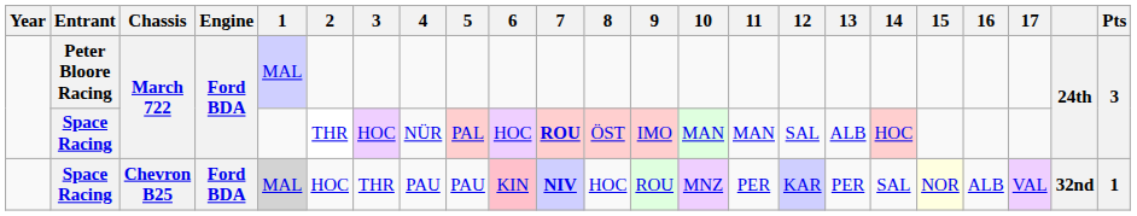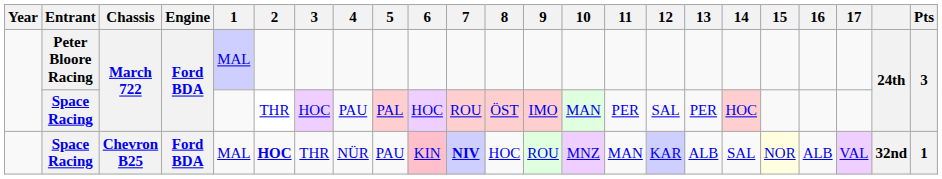 <table class="wikitable" style="text-align:center; font-size:90%">
 <tr>
 <th>Year</th>
 <th>Entrant</th>
 <th>Chassis</th>
 <th>Engine</th>
 <th>1</th>
 <th>2</th>
 <th>3</th>
 <th>4</th>
 <th>5</th>
 <th>6</th>
 <th>7</th>
 <th>8</th>
 <th>9</th>
 <th>10</th>
 <th>11</th>
 <th>12</th>
 <th>13</th>
 <th>14</th>
 <th>15</th>
 <th>16</th>
 <th>17</th>
 <th></th>
 <th>Pts</th>
 </tr>
 <tr>
 <td rowspan=2></td>
 <th>Peter Bloore Racing</th>
 <th rowspan=2><a href='#'>March 722</a></th>
 <th rowspan=2><a href='#'>Ford BDA</a></th>
 <td style="background:#cfcfff;"><a href='#'>MAL</a><br></td>
 <td></td>
 <td></td>
 <td></td>
 <td></td>
 <td></td>
 <td></td>
 <td></td>
 <td></td>
 <td></td>
 <td></td>
 <td></td>
 <td></td>
 <td></td>
 <td></td>
 <td></td>
 <td></td>
 <th rowspan=2>24th</th>
 <th rowspan=2>3</th>
 </tr>
 <tr>
 <th><a href='#'>Space Racing</a></th>
 <td></td>
 <td style="background:#FFFFFF;"><a href='#'>THR</a><br></td>
 <td style="background:#EFCFFF;"><a href='#'>HOC</a><br></td>
-<td><a href='#'>NÜR</a></td>
+<td><a href='#'>PAU</a></td>
 <td style="background:#ffcfcf;"><a href='#'>PAL</a><br></td>
 <td style="background:#EFCFFF;"><a href='#'>HOC</a><br></td>
-<td style="background:#ffcfcf;"><strong><a href='#'>ROU</a><br></strong></td>
+<td style="background:#ffcfcf;"><a href='#'>ROU</a><br></td>
 <td style="background:#ffcfcf;"><a href='#'>ÖST</a><br></td>
 <td style="background:#ffcfcf;"><a href='#'>IMO</a><br></td>
 <td style="background:#DFFFDF;"><a href='#'>MAN</a><br></td>
-<td><a href='#'>MAN</a></td>
+<td><a href='#'>PER</a></td>
 <td><a href='#'>SAL</a></td>
-<td><a href='#'>ALB</a></td>
+<td><a href='#'>PER</a></td>
 <td style="background:#ffcfcf;"><a href='#'>HOC</a><br></td>
 <td></td>
 <td></td>
 <td></td>
 </tr>
 <tr>
 <td></td>
 <th><a href='#'>Space Racing</a></th>
 <th><a href='#'>Chevron B25</a></th>
 <th><a href='#'>Ford BDA</a></th>
-<td style="background: lightgrey;"><a href='#'>MAL</a></td>
-<td><a href='#'>HOC</a></td>
+<td><a href='#'>MAL</a></td>
+<td><strong><a href='#'>HOC</a></strong></td>
 <td><a href='#'>THR</a></td>
-<td><a href='#'>PAU</a></td>
+<td><a href='#'>NÜR</a></td>
 <td><a href='#'>PAU</a></td>
 <td style="background: pink;"><a href='#'>KIN</a></td>
 <td style="background:#cfcfff;"><strong><a href='#'>NIV</a><br></strong></td>
 <td><a href='#'>HOC</a></td>
 <td style="background:#DFFFDF;"><a href='#'>ROU</a><br><small></small></td>
 <td style="background:#EFCFFF;"><a href='#'>MNZ</a><br></td>
-<td><a href='#'>PER</a></td>
+<td><a href='#'>MAN</a></td>
 <td style="background:#cfcfff;"><a href='#'>KAR</a><br></td>
-<td><a href='#'>PER</a></td>
+<td><a href='#'>ALB</a></td>
 <td><a href='#'>SAL</a></td>
 <td style="background: lightyellow;"><a href='#'>NOR</a></td>
 <td><a href='#'>ALB</a></td>
 <td style="background:#EFCFFF;"><a href='#'>VAL</a><br></td>
 <th>32nd</th>
 <th>1</th>
 </tr>
 </table>
